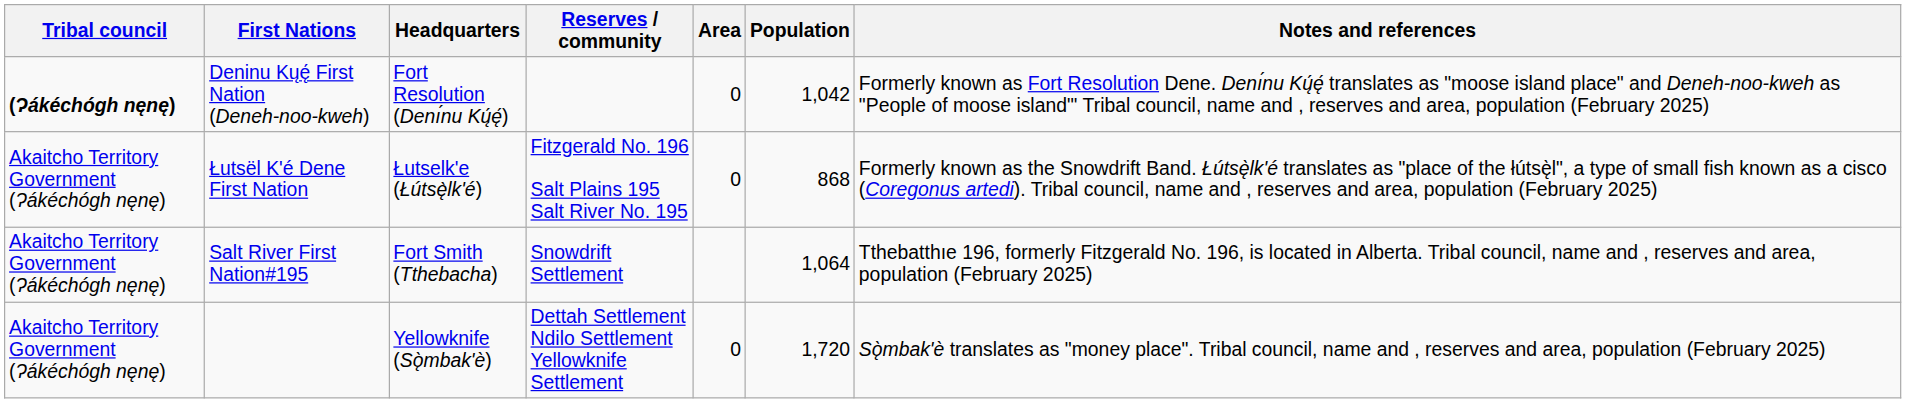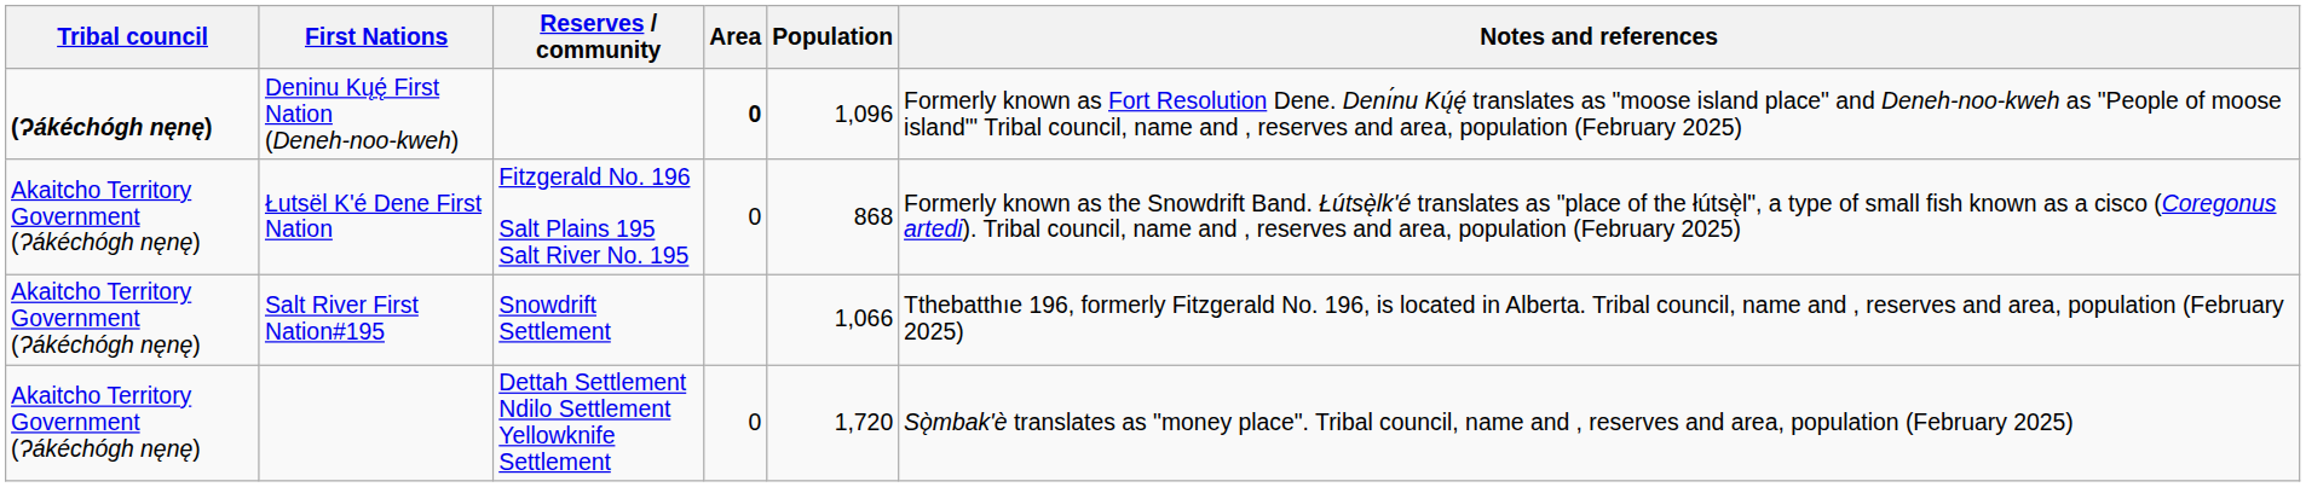 <table class="wikitable sortable">
 <tr>
 <th><a href='#'>Tribal council</a></th>
 <th><a href='#'>First Nations</a></th>
-<th>Headquarters</th>
 <th><a href='#'>Reserves</a> / community</th>
 <th>Area</th>
 <th>Population</th>
 <th>Notes and references</th>
 </tr>
 <tr>
 <td><strong><br>(<em>Ɂákéchógh nęnę</em>)</strong></td>
 <td><a href='#'>Deninu Kųę́ First Nation</a><br>(<em>Deneh-noo-kweh</em>)</td>
-<td><a href='#'>Fort Resolution</a><br>(<em>Denı́nu Kų́ę́</em>)</td>
 <td></td>
-<td align=right>0</td>
-<td align=right>1,042</td>
+<td align=right><strong>0</strong></td>
+<td align=right>1,096</td>
 <td>Formerly known as <a href='#'>Fort Resolution</a> Dene. <em>Denı́nu Kų́ę́</em> translates as "moose island place" and <em>Deneh-noo-kweh</em> as "People of moose island"' Tribal council, name and , reserves and area, population (February 2025)</td>
 </tr>
 <tr>
 <td><a href='#'>Akaitcho Territory Government</a><br>(<em>Ɂákéchógh nęnę</em>)</td>
 <td><a href='#'>Łutsël K'é Dene First Nation</a></td>
-<td><a href='#'>Łutselk'e</a><br>(<em>Łútsę̀lk'é</em>)</td>
 <td><a href='#'>Fitzgerald No. 196</a><br><br><a href='#'>Salt Plains 195</a><br><a href='#'>Salt River No. 195</a></td>
 <td align=right>0</td>
 <td align=right>868</td>
 <td>Formerly known as the Snowdrift Band. <em>Łútsę̀lk'é</em> translates as "place of the łútsę̀l", a type of small fish known as a cisco (<em><a href='#'>Coregonus artedi</a></em>). Tribal council, name and , reserves and area, population (February 2025)</td>
 </tr>
 <tr>
 <td><a href='#'>Akaitcho Territory Government</a><br>(<em>Ɂákéchógh nęnę</em>)</td>
 <td><a href='#'>Salt River First Nation#195</a></td>
-<td><a href='#'>Fort Smith</a><br>(<em>Tthebacha</em>)</td>
 <td><a href='#'>Snowdrift Settlement</a></td>
 <td align=right></td>
-<td align=right>1,064</td>
+<td align=right>1,066</td>
 <td>Tthebatthıe 196, formerly Fitzgerald No. 196, is located in Alberta. Tribal council, name and , reserves and area, population (February 2025)</td>
 </tr>
 <tr>
 <td><a href='#'>Akaitcho Territory Government</a><br>(<em>Ɂákéchógh nęnę</em>)</td>
 <td></td>
-<td><a href='#'>Yellowknife</a><br>(<em>Sǫ̀mbak'è</em>) </td>
 <td><a href='#'>Dettah Settlement</a><br><a href='#'>Ndilo Settlement</a><br><a href='#'>Yellowknife Settlement</a></td>
 <td align=right>0</td>
 <td align=right>1,720</td>
 <td><em>Sǫ̀mbak'è</em> translates as "money place". Tribal council, name and , reserves and area, population (February 2025)</td>
 </tr>
 </table>
